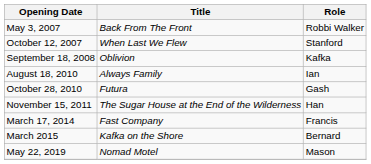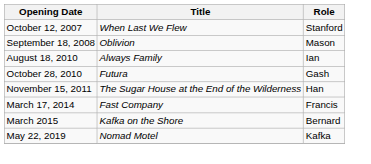 <table class="wikitable sortable">
 <tr>
 <th>Opening Date</th>
 <th>Title</th>
 <th>Role</th>
-</tr>
-<tr>
-<td>May 3, 2007</td>
-<td><em>Back From The Front</em></td>
-<td>Robbi Walker</td>
 </tr>
 <tr>
 <td>October 12, 2007</td>
 <td><em>When Last We Flew</em></td>
 <td>Stanford</td>
 </tr>
 <tr>
 <td>September 18, 2008</td>
 <td><em>Oblivion</em></td>
-<td>Kafka</td>
+<td>Mason</td>
 </tr>
 <tr>
 <td>August 18, 2010</td>
 <td><em>Always Family</em></td>
 <td>Ian</td>
 </tr>
 <tr>
 <td>October 28, 2010</td>
 <td><em>Futura</em></td>
 <td>Gash</td>
 </tr>
 <tr>
 <td>November 15, 2011</td>
 <td><em>The Sugar House at the End of the Wilderness</em></td>
 <td>Han</td>
 </tr>
 <tr>
 <td>March 17, 2014</td>
 <td><em>Fast Company</em></td>
 <td>Francis</td>
 </tr>
 <tr>
 <td>March 2015</td>
 <td><em>Kafka on the Shore</em></td>
 <td>Bernard</td>
 </tr>
 <tr>
 <td>May 22, 2019</td>
 <td><em>Nomad Motel</em></td>
-<td>Mason</td>
+<td>Kafka</td>
 </tr>
 <tr>
 </tr>
 </table>
